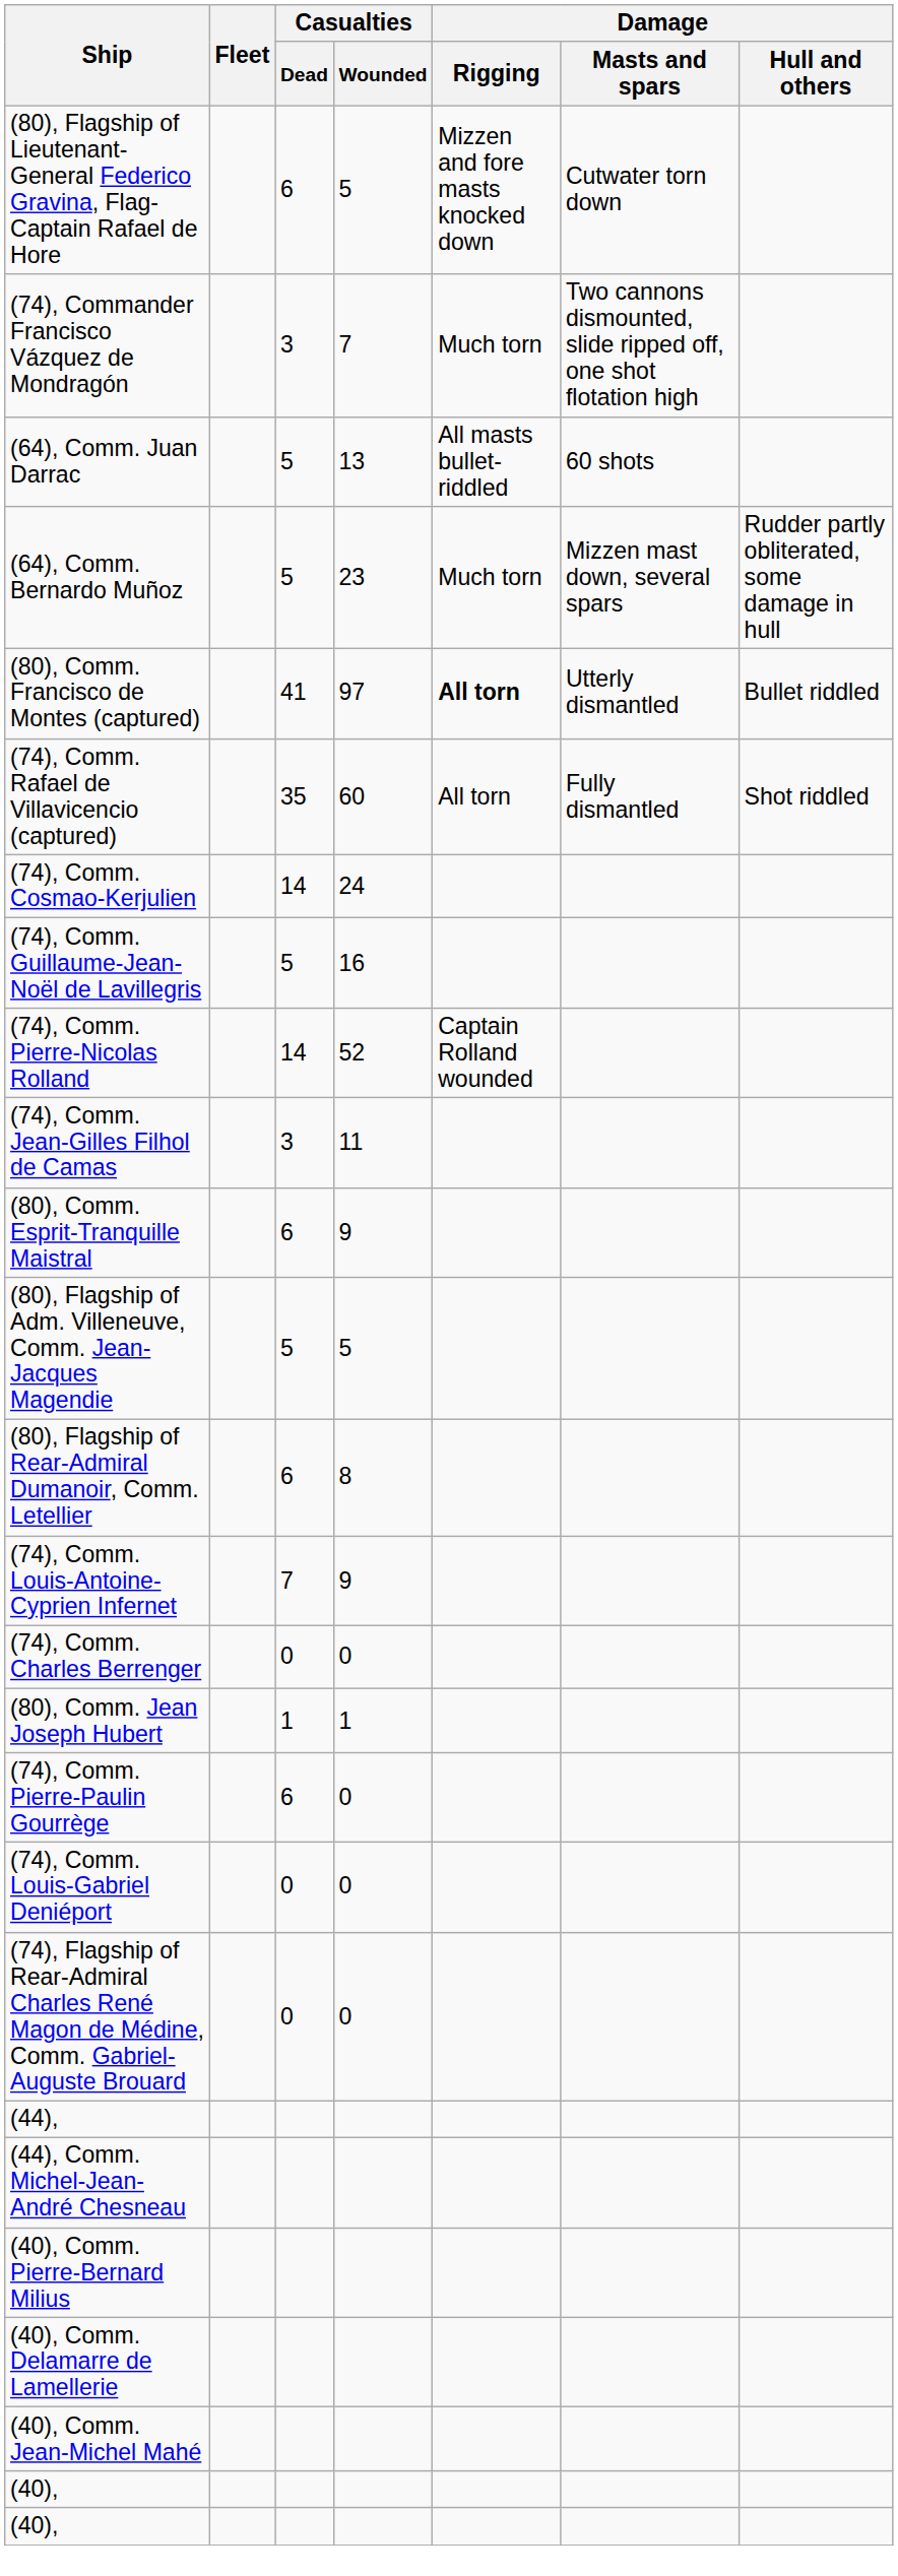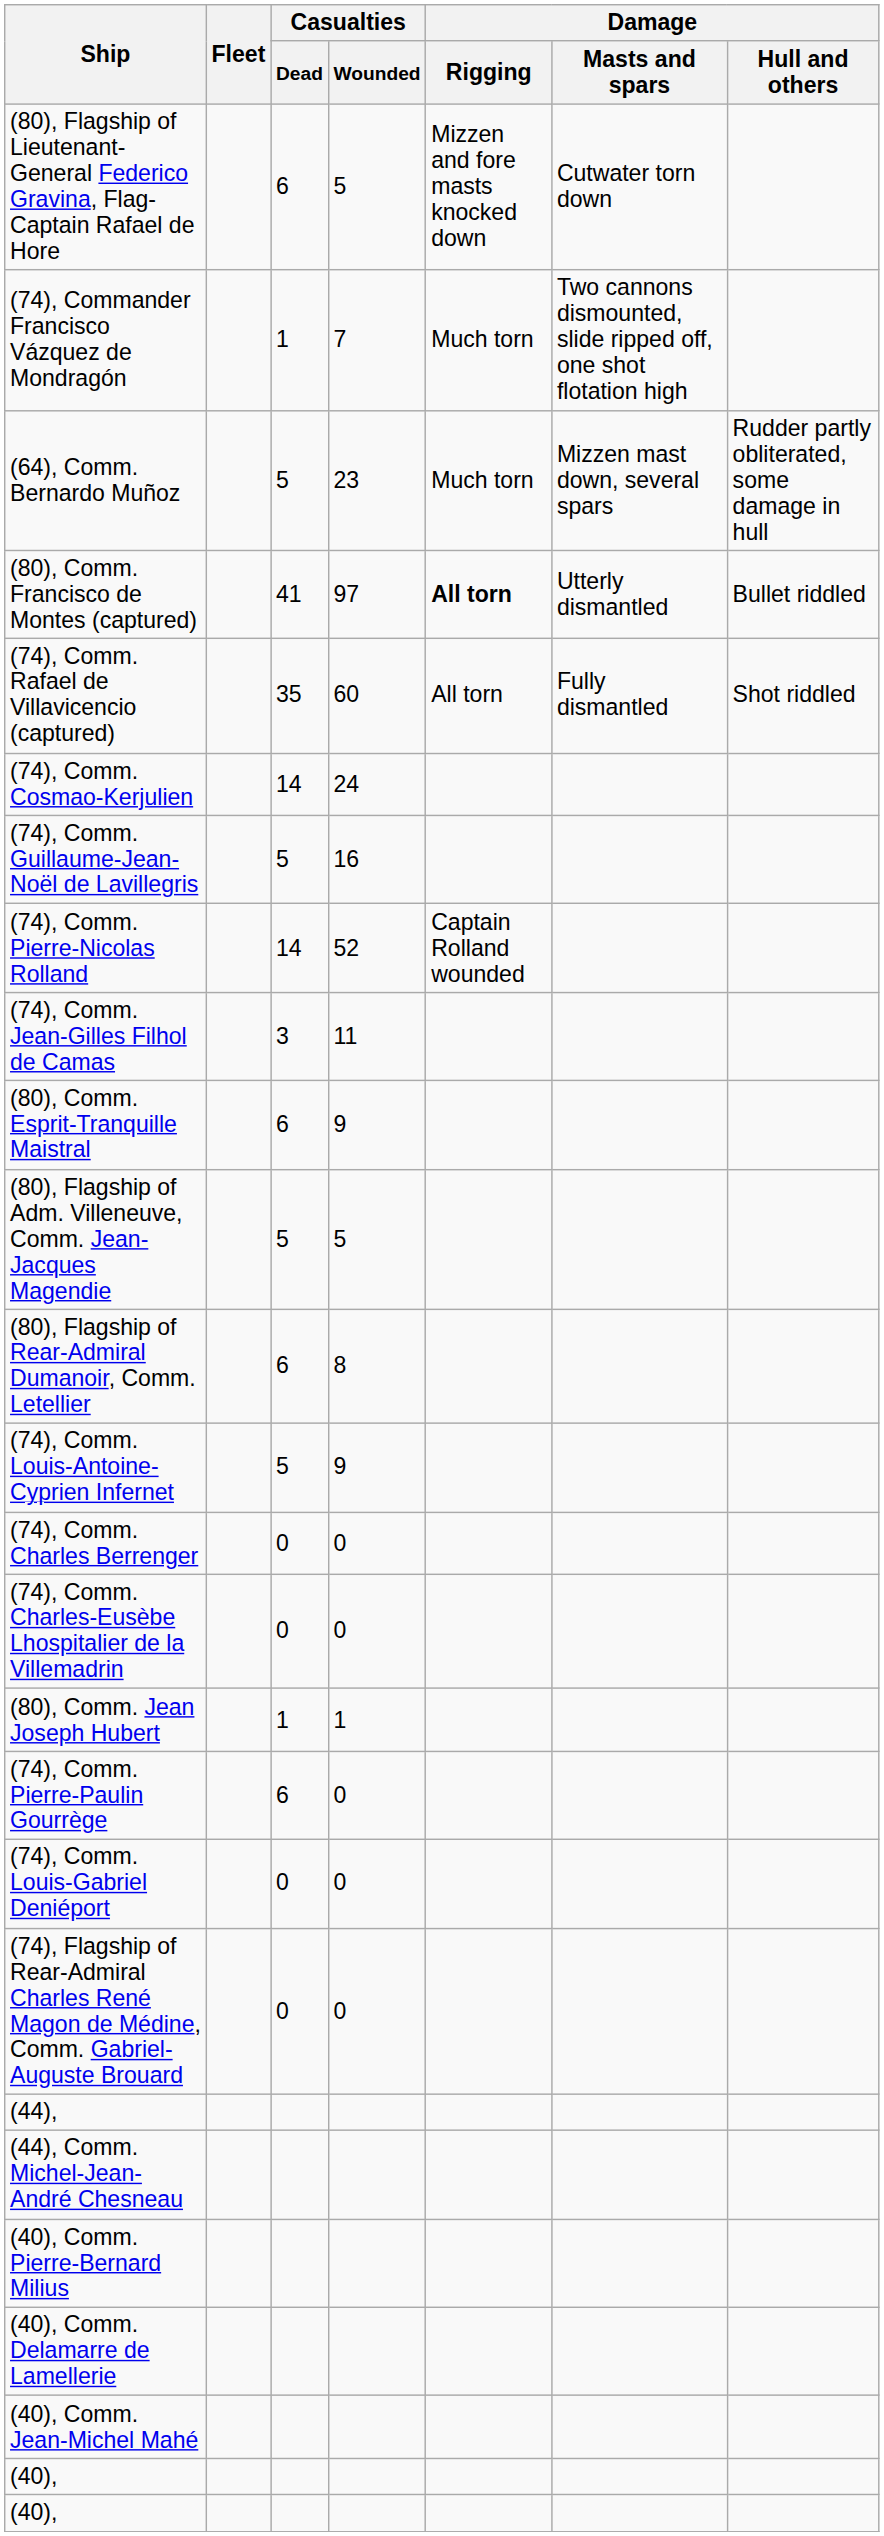 <table class="wikitable">
 <tr>
 <th rowspan=2>Ship</th>
 <th rowspan=2>Fleet</th>
 <th colspan=2>Casualties</th>
 <th colspan=3>Damage</th>
 </tr>
 <tr>
 <th><small>Dead</small></th>
 <th><small>Wounded</small></th>
 <th>Rigging</th>
 <th>Masts and spars</th>
 <th>Hull and others</th>
 </tr>
 <tr>
 <td> (80), Flagship of Lieutenant-General <a href='#'>Federico Gravina</a>, Flag-Captain Rafael de Hore</td>
 <td align= center></td>
 <td>6</td>
 <td>5</td>
 <td>Mizzen and fore masts knocked down</td>
 <td>Cutwater torn down</td>
 <td></td>
 </tr>
 <tr>
 <td> (74), Commander Francisco Vázquez de Mondragón</td>
 <td align= center></td>
-<td>3</td>
+<td>1</td>
 <td>7</td>
 <td>Much torn</td>
 <td>Two cannons dismounted, slide ripped off, one shot flotation high</td>
-<td></td>
-</tr>
-<tr>
-<td> (64), Comm. Juan Darrac</td>
-<td align= center></td>
-<td>5</td>
-<td>13</td>
-<td>All masts bullet-riddled</td>
-<td>60 shots</td>
 <td></td>
 </tr>
 <tr>
 <td> (64), Comm. Bernardo Muñoz</td>
 <td align= center></td>
 <td>5</td>
 <td>23</td>
 <td>Much torn</td>
 <td>Mizzen mast down, several spars</td>
 <td>Rudder partly obliterated, some damage in hull</td>
 </tr>
 <tr>
 <td> (80), Comm. Francisco de Montes (captured)</td>
 <td align= center></td>
 <td>41</td>
 <td>97</td>
 <td><strong>All torn</strong></td>
 <td>Utterly dismantled</td>
 <td>Bullet riddled</td>
 </tr>
 <tr>
 <td> (74), Comm. Rafael de Villavicencio (captured)</td>
 <td align= center></td>
 <td>35</td>
 <td>60</td>
 <td>All torn</td>
 <td>Fully dismantled</td>
 <td>Shot riddled</td>
 </tr>
 <tr>
 <td> (74), Comm. <a href='#'>Cosmao-Kerjulien</a></td>
 <td align= center></td>
 <td>14</td>
 <td>24</td>
 <td></td>
 <td></td>
 <td></td>
 </tr>
 <tr>
 <td> (74), Comm. <a href='#'>Guillaume-Jean-Noël de Lavillegris</a> </td>
 <td align= center></td>
 <td>5</td>
 <td>16</td>
 <td></td>
 <td></td>
 <td></td>
 </tr>
 <tr>
 <td> (74), Comm. <a href='#'>Pierre-Nicolas Rolland</a></td>
 <td align= center></td>
 <td>14</td>
 <td>52</td>
 <td>Captain Rolland wounded</td>
 <td></td>
 <td></td>
 </tr>
 <tr>
 <td> (74), Comm. <a href='#'>Jean-Gilles Filhol de Camas</a></td>
 <td align= center></td>
 <td>3</td>
 <td>11</td>
 <td></td>
 <td></td>
 <td></td>
 </tr>
 <tr>
 <td> (80), Comm. <a href='#'>Esprit-Tranquille Maistral</a></td>
 <td align= center></td>
 <td>6</td>
 <td>9</td>
 <td></td>
 <td></td>
 <td></td>
 </tr>
 <tr>
 <td> (80), Flagship of Adm. Villeneuve, Comm. <a href='#'>Jean-Jacques Magendie</a></td>
 <td align= center></td>
 <td>5</td>
 <td>5</td>
 <td></td>
 <td></td>
 <td></td>
 </tr>
 <tr>
 <td> (80), Flagship of <a href='#'>Rear-Admiral Dumanoir</a>, Comm. <a href='#'>Letellier</a></td>
 <td align= center></td>
 <td>6</td>
 <td>8</td>
 <td></td>
 <td></td>
 <td></td>
 </tr>
 <tr>
 <td> (74), Comm. <a href='#'>Louis-Antoine-Cyprien Infernet</a></td>
 <td align= center></td>
-<td>7</td>
+<td>5</td>
 <td>9</td>
 <td></td>
 <td></td>
 <td></td>
 </tr>
 <tr>
 <td> (74), Comm. <a href='#'>Charles Berrenger</a></td>
+<td align= center></td>
+<td>0</td>
+<td>0</td>
+<td></td>
+<td></td>
+<td></td>
+</tr>
+<tr>
+<td> (74), Comm. <a href='#'>Charles-Eusèbe Lhospitalier de la Villemadrin</a></td>
 <td align= center></td>
 <td>0</td>
 <td>0</td>
 <td></td>
 <td></td>
 <td></td>
 </tr>
 <tr>
 <td> (80), Comm. <a href='#'>Jean Joseph Hubert</a></td>
 <td align= center></td>
 <td>1</td>
 <td>1</td>
 <td></td>
 <td></td>
 <td></td>
 </tr>
 <tr>
 <td> (74), Comm. <a href='#'>Pierre-Paulin Gourrège</a></td>
 <td align= center></td>
 <td>6</td>
 <td>0</td>
 <td></td>
 <td></td>
 <td></td>
 </tr>
 <tr>
 <td> (74), Comm. <a href='#'>Louis-Gabriel Deniéport</a></td>
 <td align= center></td>
 <td>0</td>
 <td>0</td>
 <td></td>
 <td></td>
 <td></td>
 </tr>
 <tr>
 <td> (74), Flagship of Rear-Admiral <a href='#'>Charles René Magon de Médine</a>, Comm. <a href='#'>Gabriel-Auguste Brouard</a></td>
 <td align= center></td>
 <td>0</td>
 <td>0</td>
 <td></td>
 <td></td>
 <td></td>
 </tr>
 <tr>
 <td> (44),</td>
 <td align= center></td>
 <td></td>
 <td></td>
 <td></td>
 <td></td>
 <td></td>
 </tr>
 <tr>
 <td> (44), Comm. <a href='#'>Michel-Jean-André Chesneau</a></td>
 <td align= center></td>
 <td></td>
 <td></td>
 <td></td>
 <td></td>
 <td></td>
 </tr>
 <tr>
 <td> (40), Comm. <a href='#'>Pierre-Bernard Milius</a></td>
 <td align= center></td>
 <td></td>
 <td></td>
 <td></td>
 <td></td>
 <td></td>
 </tr>
 <tr>
 <td> (40), Comm. <a href='#'>Delamarre de Lamellerie</a></td>
 <td align= center></td>
 <td></td>
 <td></td>
 <td></td>
 <td></td>
 <td></td>
 </tr>
 <tr>
 <td> (40), Comm. <a href='#'>Jean-Michel Mahé</a></td>
 <td align= center></td>
 <td></td>
 <td></td>
 <td></td>
 <td></td>
 <td></td>
 </tr>
 <tr>
 <td> (40),</td>
 <td align= center></td>
 <td></td>
 <td></td>
 <td></td>
 <td></td>
 <td></td>
 </tr>
 <tr>
 <td> (40),</td>
 <td align= center></td>
 <td></td>
 <td></td>
 <td></td>
 <td></td>
 <td></td>
 </tr>
 <tr>
 </tr>
 </table>
